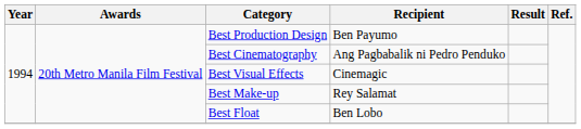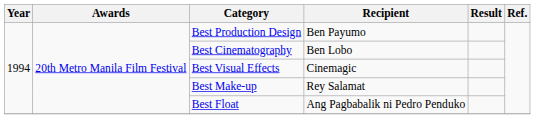 <table class="wikitable">
 <tr>
 <th>Year</th>
 <th>Awards</th>
 <th>Category</th>
 <th>Recipient</th>
 <th>Result</th>
 <th>Ref.</th>
 </tr>
 <tr>
 <td rowspan="5">1994</td>
 <td rowspan="5"><a href='#'>20th Metro Manila Film Festival</a></td>
 <td><a href='#'>Best Production Design</a></td>
 <td>Ben Payumo</td>
 <td></td>
 <td rowspan="5"></td>
 </tr>
 <tr>
 <td><a href='#'>Best Cinematography</a></td>
-<td>Ang Pagbabalik ni Pedro Penduko</td>
+<td>Ben Lobo</td>
 <td></td>
 </tr>
 <tr>
 <td><a href='#'>Best Visual Effects</a></td>
 <td>Cinemagic</td>
 <td></td>
 </tr>
 <tr>
 <td><a href='#'>Best Make-up</a></td>
 <td>Rey Salamat</td>
 <td></td>
 </tr>
 <tr>
 <td><a href='#'>Best Float</a></td>
-<td>Ben Lobo</td>
+<td>Ang Pagbabalik ni Pedro Penduko</td>
 <td></td>
 </tr>
 <tr>
 </tr>
 </table>
